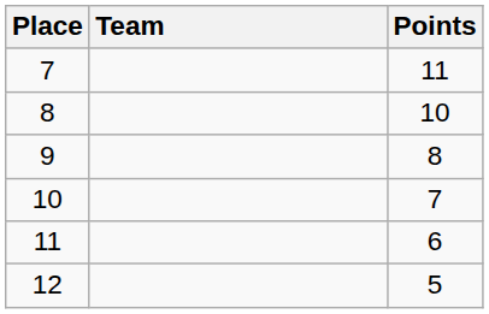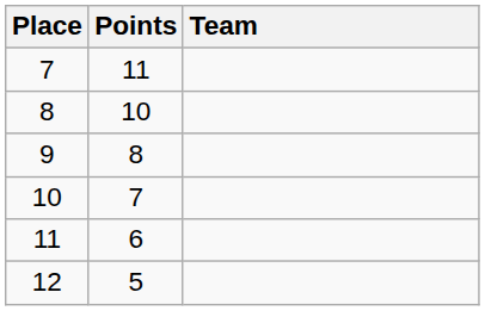 <table class="wikitable" style="text-align:center; margin-top:0; margin-bottom:0;">
 <tr>
 <th>Place</th>
+<th>Points</th>
 <th style="width:10.5em; text-align:left;">Team</th>
-<th>Points</th>
 </tr>
 <tr>
 <td>7</td>
+<td>11</td>
 <td align=left></td>
-<td>11</td>
 </tr>
 <tr>
 <td>8</td>
+<td>10</td>
 <td align=left></td>
-<td>10</td>
 </tr>
 <tr>
 <td>9</td>
+<td>8</td>
 <td align=left></td>
-<td>8</td>
 </tr>
 <tr>
 <td>10</td>
+<td>7</td>
 <td align=left></td>
-<td>7</td>
 </tr>
 <tr>
 <td>11</td>
+<td>6</td>
 <td align=left></td>
-<td>6</td>
 </tr>
 <tr>
 <td>12</td>
+<td>5</td>
 <td align=left></td>
-<td>5</td>
 </tr>
 </table>
